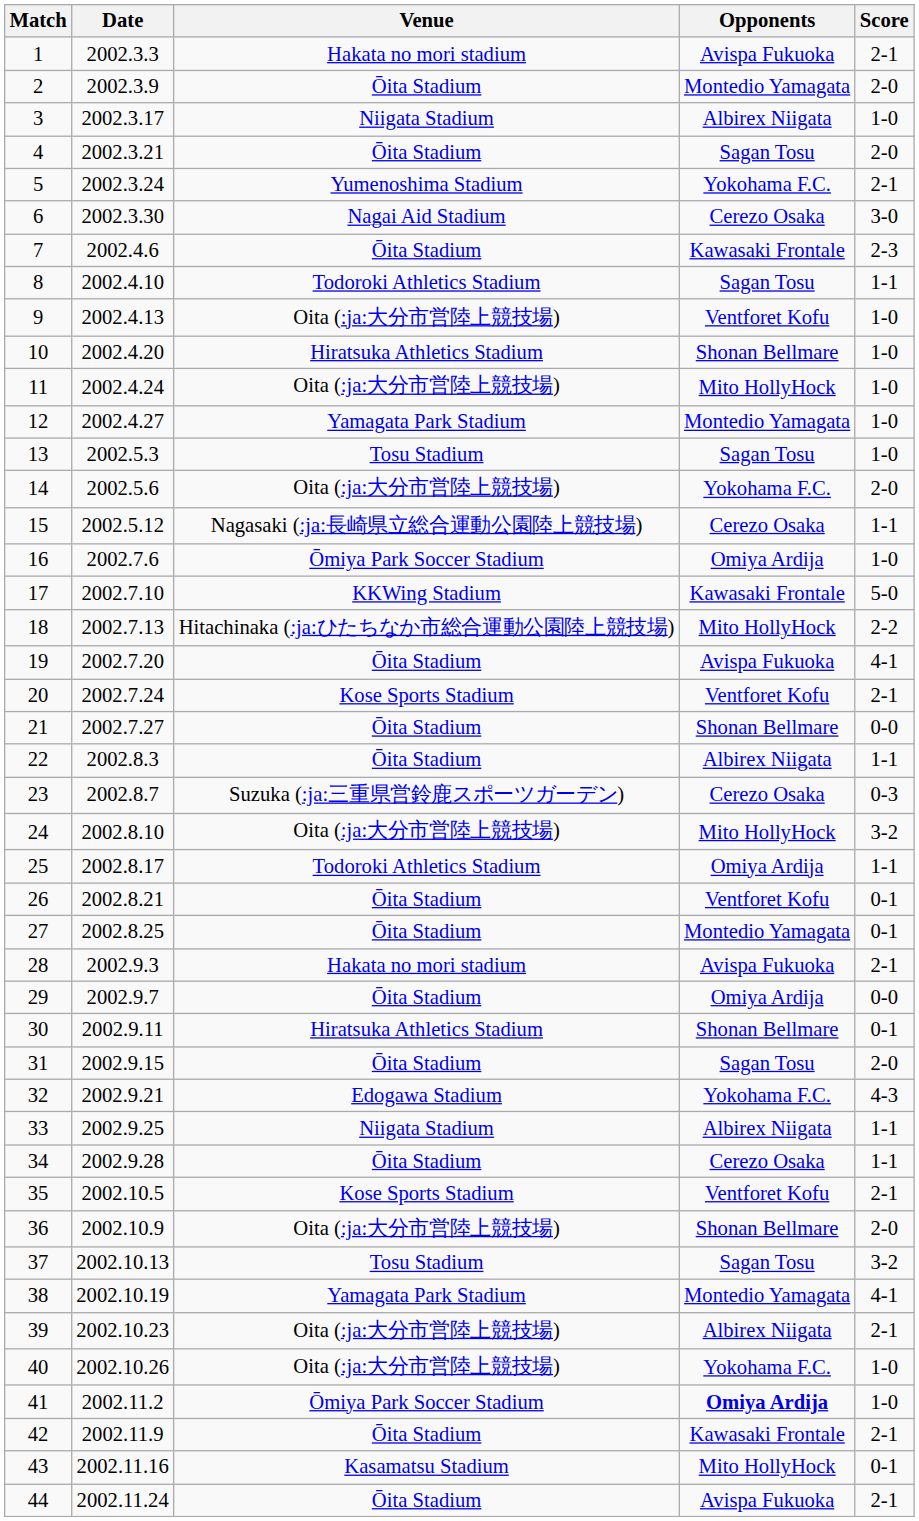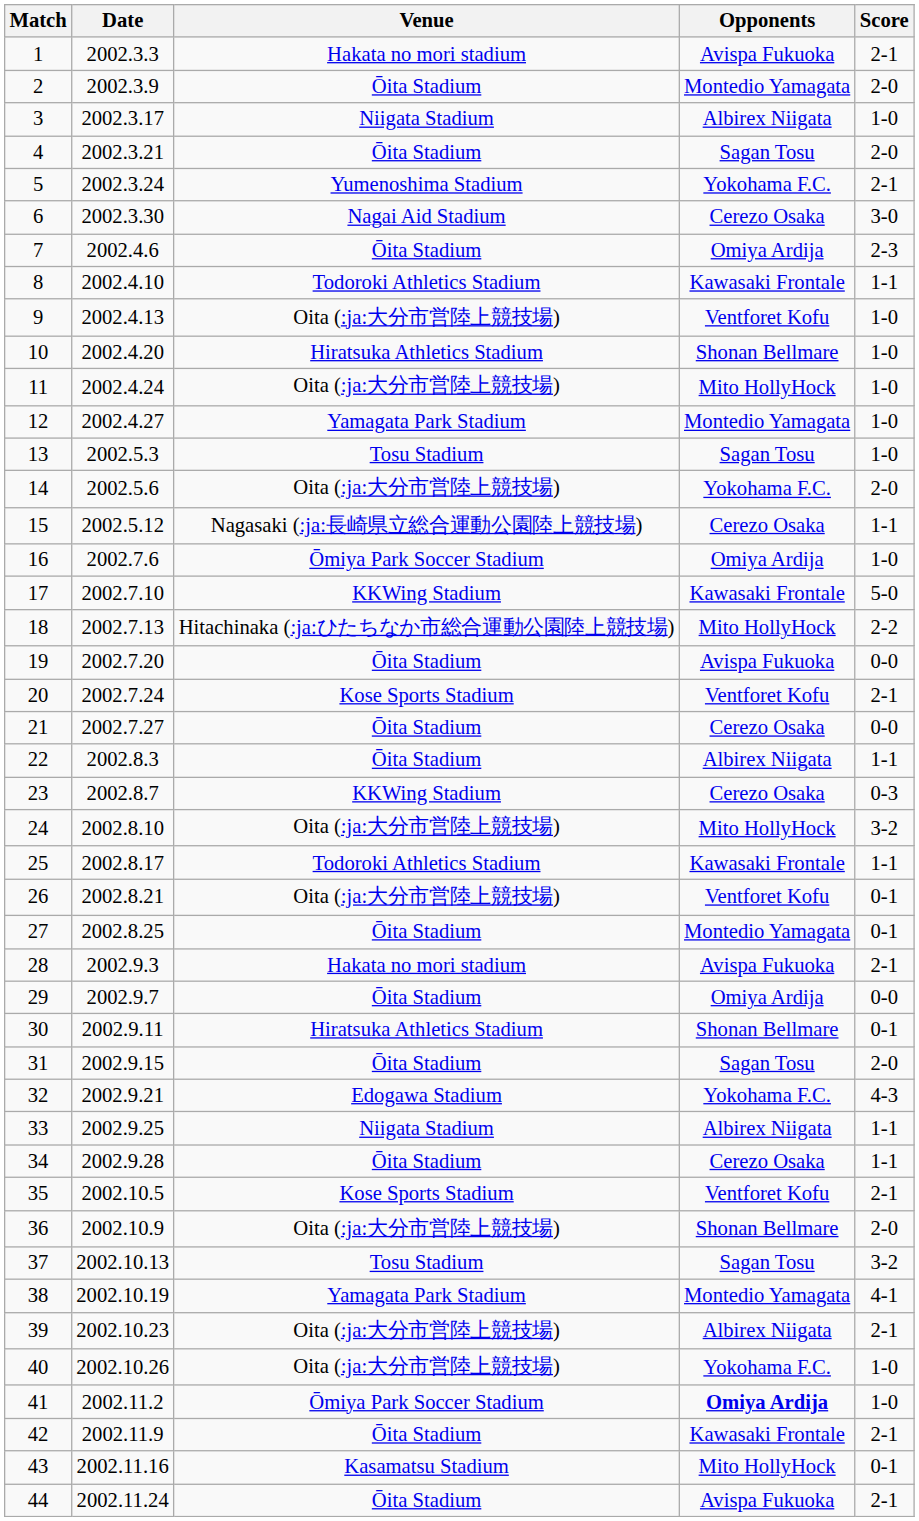 <table class="wikitable" style="text-align:center;">
 <tr>
 <th>Match</th>
 <th>Date</th>
 <th>Venue</th>
 <th>Opponents</th>
 <th>Score</th>
 </tr>
 <tr>
 <td>1</td>
 <td>2002.3.3</td>
 <td><a href='#'>Hakata no mori stadium</a></td>
 <td><a href='#'>Avispa Fukuoka</a></td>
 <td>2-1</td>
 </tr>
 <tr>
 <td>2</td>
 <td>2002.3.9</td>
 <td><a href='#'>Ōita Stadium</a></td>
 <td><a href='#'>Montedio Yamagata</a></td>
 <td>2-0</td>
 </tr>
 <tr>
 <td>3</td>
 <td>2002.3.17</td>
 <td><a href='#'>Niigata Stadium</a></td>
 <td><a href='#'>Albirex Niigata</a></td>
 <td>1-0</td>
 </tr>
 <tr>
 <td>4</td>
 <td>2002.3.21</td>
 <td><a href='#'>Ōita Stadium</a></td>
 <td><a href='#'>Sagan Tosu</a></td>
 <td>2-0</td>
 </tr>
 <tr>
 <td>5</td>
 <td>2002.3.24</td>
 <td><a href='#'>Yumenoshima Stadium</a></td>
 <td><a href='#'>Yokohama F.C.</a></td>
 <td>2-1</td>
 </tr>
 <tr>
 <td>6</td>
 <td>2002.3.30</td>
 <td><a href='#'>Nagai Aid Stadium</a></td>
 <td><a href='#'>Cerezo Osaka</a></td>
 <td>3-0</td>
 </tr>
 <tr>
 <td>7</td>
 <td>2002.4.6</td>
 <td><a href='#'>Ōita Stadium</a></td>
-<td><a href='#'>Kawasaki Frontale</a></td>
+<td><a href='#'>Omiya Ardija</a></td>
 <td>2-3</td>
 </tr>
 <tr>
 <td>8</td>
 <td>2002.4.10</td>
 <td><a href='#'>Todoroki Athletics Stadium</a></td>
-<td><a href='#'>Sagan Tosu</a></td>
+<td><a href='#'>Kawasaki Frontale</a></td>
 <td>1-1</td>
 </tr>
 <tr>
 <td>9</td>
 <td>2002.4.13</td>
 <td>Oita (<a href='#'>:ja:大分市営陸上競技場</a>)</td>
 <td><a href='#'>Ventforet Kofu</a></td>
 <td>1-0</td>
 </tr>
 <tr>
 <td>10</td>
 <td>2002.4.20</td>
 <td><a href='#'>Hiratsuka Athletics Stadium</a></td>
 <td><a href='#'>Shonan Bellmare</a></td>
 <td>1-0</td>
 </tr>
 <tr>
 <td>11</td>
 <td>2002.4.24</td>
 <td>Oita (<a href='#'>:ja:大分市営陸上競技場</a>)</td>
 <td><a href='#'>Mito HollyHock</a></td>
 <td>1-0</td>
 </tr>
 <tr>
 <td>12</td>
 <td>2002.4.27</td>
 <td><a href='#'>Yamagata Park Stadium</a></td>
 <td><a href='#'>Montedio Yamagata</a></td>
 <td>1-0</td>
 </tr>
 <tr>
 <td>13</td>
 <td>2002.5.3</td>
 <td><a href='#'>Tosu Stadium</a></td>
 <td><a href='#'>Sagan Tosu</a></td>
 <td>1-0</td>
 </tr>
 <tr>
 <td>14</td>
 <td>2002.5.6</td>
 <td>Oita (<a href='#'>:ja:大分市営陸上競技場</a>)</td>
 <td><a href='#'>Yokohama F.C.</a></td>
 <td>2-0</td>
 </tr>
 <tr>
 <td>15</td>
 <td>2002.5.12</td>
 <td>Nagasaki (<a href='#'>:ja:長崎県立総合運動公園陸上競技場</a>)</td>
 <td><a href='#'>Cerezo Osaka</a></td>
 <td>1-1</td>
 </tr>
 <tr>
 <td>16</td>
 <td>2002.7.6</td>
 <td><a href='#'>Ōmiya Park Soccer Stadium</a></td>
 <td><a href='#'>Omiya Ardija</a></td>
 <td>1-0</td>
 </tr>
 <tr>
 <td>17</td>
 <td>2002.7.10</td>
 <td><a href='#'>KKWing Stadium</a></td>
 <td><a href='#'>Kawasaki Frontale</a></td>
 <td>5-0</td>
 </tr>
 <tr>
 <td>18</td>
 <td>2002.7.13</td>
 <td>Hitachinaka (<a href='#'>:ja:ひたちなか市総合運動公園陸上競技場</a>)</td>
 <td><a href='#'>Mito HollyHock</a></td>
 <td>2-2</td>
 </tr>
 <tr>
 <td>19</td>
 <td>2002.7.20</td>
 <td><a href='#'>Ōita Stadium</a></td>
 <td><a href='#'>Avispa Fukuoka</a></td>
-<td>4-1</td>
+<td>0-0</td>
 </tr>
 <tr>
 <td>20</td>
 <td>2002.7.24</td>
 <td><a href='#'>Kose Sports Stadium</a></td>
 <td><a href='#'>Ventforet Kofu</a></td>
 <td>2-1</td>
 </tr>
 <tr>
 <td>21</td>
 <td>2002.7.27</td>
 <td><a href='#'>Ōita Stadium</a></td>
-<td><a href='#'>Shonan Bellmare</a></td>
+<td><a href='#'>Cerezo Osaka</a></td>
 <td>0-0</td>
 </tr>
 <tr>
 <td>22</td>
 <td>2002.8.3</td>
 <td><a href='#'>Ōita Stadium</a></td>
 <td><a href='#'>Albirex Niigata</a></td>
 <td>1-1</td>
 </tr>
 <tr>
 <td>23</td>
 <td>2002.8.7</td>
-<td>Suzuka (<a href='#'>:ja:三重県営鈴鹿スポーツガーデン</a>)</td>
+<td><a href='#'>KKWing Stadium</a></td>
 <td><a href='#'>Cerezo Osaka</a></td>
 <td>0-3</td>
 </tr>
 <tr>
 <td>24</td>
 <td>2002.8.10</td>
 <td>Oita (<a href='#'>:ja:大分市営陸上競技場</a>)</td>
 <td><a href='#'>Mito HollyHock</a></td>
 <td>3-2</td>
 </tr>
 <tr>
 <td>25</td>
 <td>2002.8.17</td>
 <td><a href='#'>Todoroki Athletics Stadium</a></td>
-<td><a href='#'>Omiya Ardija</a></td>
+<td><a href='#'>Kawasaki Frontale</a></td>
 <td>1-1</td>
 </tr>
 <tr>
 <td>26</td>
 <td>2002.8.21</td>
-<td><a href='#'>Ōita Stadium</a></td>
+<td>Oita (<a href='#'>:ja:大分市営陸上競技場</a>)</td>
 <td><a href='#'>Ventforet Kofu</a></td>
 <td>0-1</td>
 </tr>
 <tr>
 <td>27</td>
 <td>2002.8.25</td>
 <td><a href='#'>Ōita Stadium</a></td>
 <td><a href='#'>Montedio Yamagata</a></td>
 <td>0-1</td>
 </tr>
 <tr>
 <td>28</td>
 <td>2002.9.3</td>
 <td><a href='#'>Hakata no mori stadium</a></td>
 <td><a href='#'>Avispa Fukuoka</a></td>
 <td>2-1</td>
 </tr>
 <tr>
 <td>29</td>
 <td>2002.9.7</td>
 <td><a href='#'>Ōita Stadium</a></td>
 <td><a href='#'>Omiya Ardija</a></td>
 <td>0-0</td>
 </tr>
 <tr>
 <td>30</td>
 <td>2002.9.11</td>
 <td><a href='#'>Hiratsuka Athletics Stadium</a></td>
 <td><a href='#'>Shonan Bellmare</a></td>
 <td>0-1</td>
 </tr>
 <tr>
 <td>31</td>
 <td>2002.9.15</td>
 <td><a href='#'>Ōita Stadium</a></td>
 <td><a href='#'>Sagan Tosu</a></td>
 <td>2-0</td>
 </tr>
 <tr>
 <td>32</td>
 <td>2002.9.21</td>
 <td><a href='#'>Edogawa Stadium</a></td>
 <td><a href='#'>Yokohama F.C.</a></td>
 <td>4-3</td>
 </tr>
 <tr>
 <td>33</td>
 <td>2002.9.25</td>
 <td><a href='#'>Niigata Stadium</a></td>
 <td><a href='#'>Albirex Niigata</a></td>
 <td>1-1</td>
 </tr>
 <tr>
 <td>34</td>
 <td>2002.9.28</td>
 <td><a href='#'>Ōita Stadium</a></td>
 <td><a href='#'>Cerezo Osaka</a></td>
 <td>1-1</td>
 </tr>
 <tr>
 <td>35</td>
 <td>2002.10.5</td>
 <td><a href='#'>Kose Sports Stadium</a></td>
 <td><a href='#'>Ventforet Kofu</a></td>
 <td>2-1</td>
 </tr>
 <tr>
 <td>36</td>
 <td>2002.10.9</td>
 <td>Oita (<a href='#'>:ja:大分市営陸上競技場</a>)</td>
 <td><a href='#'>Shonan Bellmare</a></td>
 <td>2-0</td>
 </tr>
 <tr>
 <td>37</td>
 <td>2002.10.13</td>
 <td><a href='#'>Tosu Stadium</a></td>
 <td><a href='#'>Sagan Tosu</a></td>
 <td>3-2</td>
 </tr>
 <tr>
 <td>38</td>
 <td>2002.10.19</td>
 <td><a href='#'>Yamagata Park Stadium</a></td>
 <td><a href='#'>Montedio Yamagata</a></td>
 <td>4-1</td>
 </tr>
 <tr>
 <td>39</td>
 <td>2002.10.23</td>
 <td>Oita (<a href='#'>:ja:大分市営陸上競技場</a>)</td>
 <td><a href='#'>Albirex Niigata</a></td>
 <td>2-1</td>
 </tr>
 <tr>
 <td>40</td>
 <td>2002.10.26</td>
 <td>Oita (<a href='#'>:ja:大分市営陸上競技場</a>)</td>
 <td><a href='#'>Yokohama F.C.</a></td>
 <td>1-0</td>
 </tr>
 <tr>
 <td>41</td>
 <td>2002.11.2</td>
 <td><a href='#'>Ōmiya Park Soccer Stadium</a></td>
 <td><strong><a href='#'>Omiya Ardija</a></strong></td>
 <td>1-0</td>
 </tr>
 <tr>
 <td>42</td>
 <td>2002.11.9</td>
 <td><a href='#'>Ōita Stadium</a></td>
 <td><a href='#'>Kawasaki Frontale</a></td>
 <td>2-1</td>
 </tr>
 <tr>
 <td>43</td>
 <td>2002.11.16</td>
 <td><a href='#'>Kasamatsu Stadium</a></td>
 <td><a href='#'>Mito HollyHock</a></td>
 <td>0-1</td>
 </tr>
 <tr>
 <td>44</td>
 <td>2002.11.24</td>
 <td><a href='#'>Ōita Stadium</a></td>
 <td><a href='#'>Avispa Fukuoka</a></td>
 <td>2-1</td>
 </tr>
 </table>
